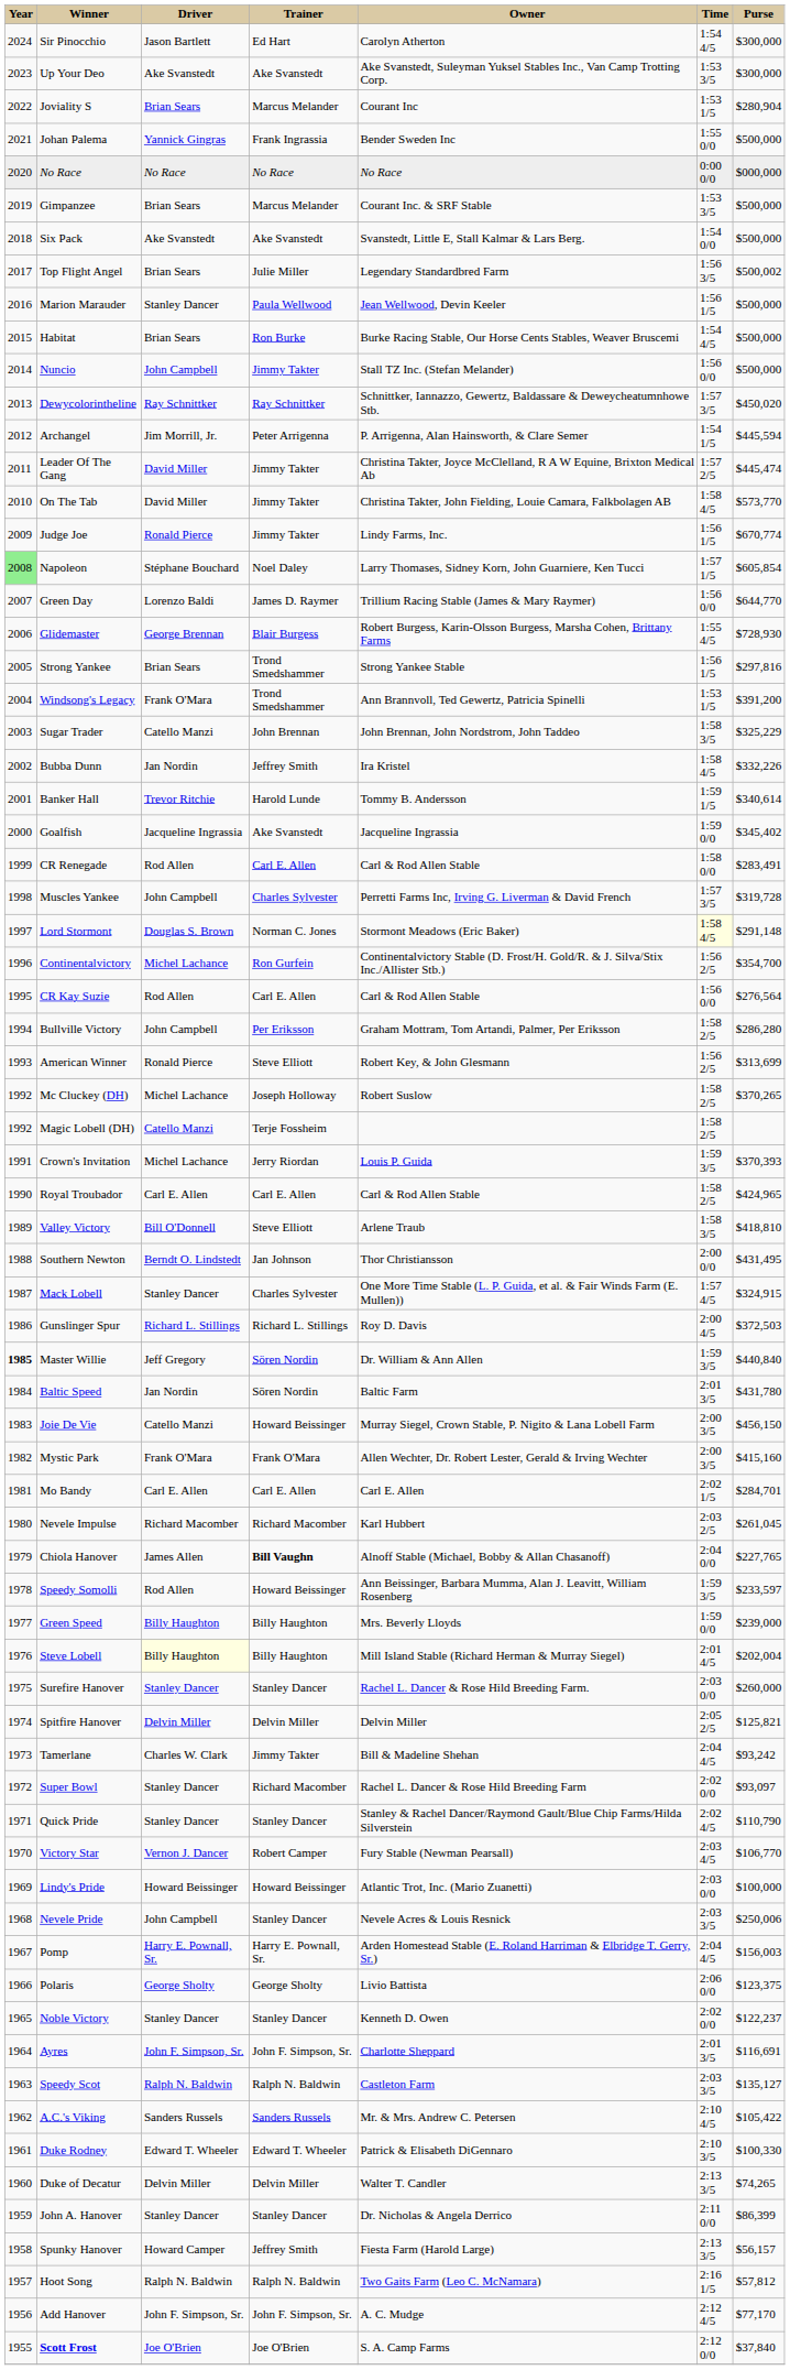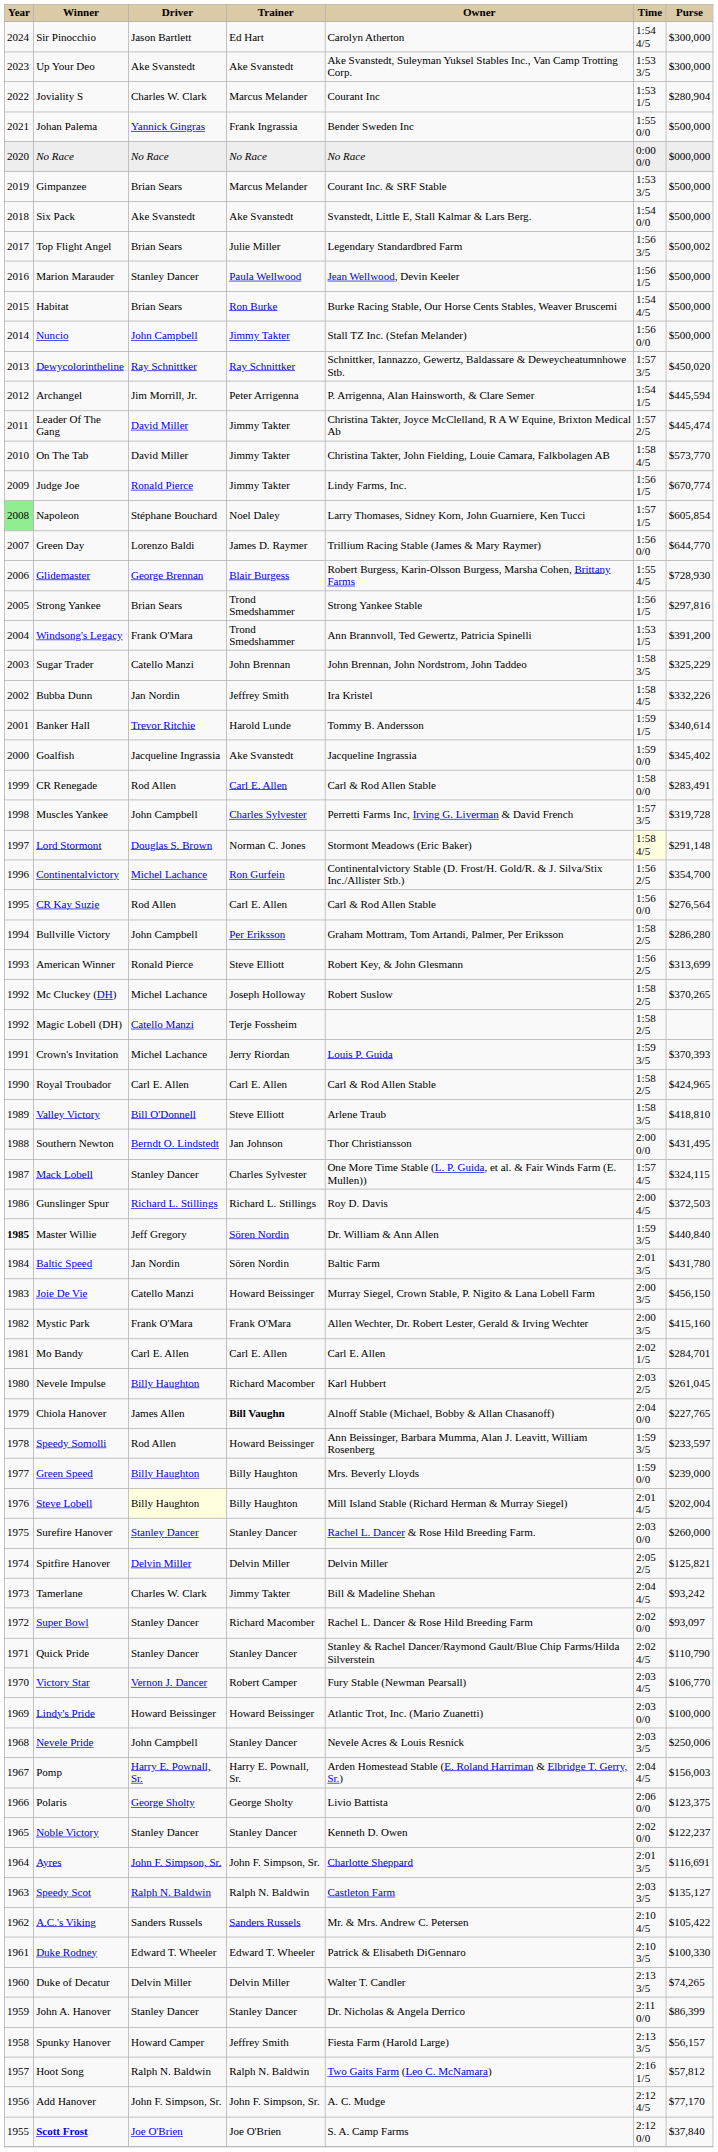 <table class="wikitable sortable">
 <tr>
 <th style="background-color:#DACAA5; width:35px">Year<br></th>
 <th style="background-color:#DACAA5; width:130px">Winner<br></th>
 <th style="background-color:#DACAA5; width:135px">Driver<br></th>
 <th style="background-color:#DACAA5; width:135px">Trainer<br></th>
 <th style="background-color:#DACAA5; width:440px">Owner<br></th>
 <th style="background-color:#DACAA5; width:40px">Time<br></th>
 <th style="background-color:#DACAA5; width:45px">Purse<br></th>
 </tr>
 <tr>
 <td>2024</td>
 <td>Sir Pinocchio</td>
 <td>Jason Bartlett</td>
 <td>Ed Hart</td>
 <td>Carolyn Atherton</td>
 <td>1:54 4/5</td>
 <td>$300,000</td>
 </tr>
 <tr>
 <td>2023</td>
 <td>Up Your Deo</td>
 <td>Ake Svanstedt</td>
 <td>Ake Svanstedt</td>
 <td>Ake Svanstedt, Suleyman Yuksel Stables Inc., Van Camp Trotting Corp.</td>
 <td>1:53 3/5</td>
 <td>$300,000</td>
 </tr>
 <tr>
 <td>2022</td>
 <td>Joviality S</td>
-<td><a href='#'>Brian Sears</a></td>
+<td>Charles W. Clark</td>
 <td>Marcus Melander</td>
 <td>Courant Inc</td>
 <td>1:53 1/5</td>
 <td>$280,904</td>
 </tr>
 <tr>
 <td>2021</td>
 <td>Johan Palema</td>
 <td><a href='#'>Yannick Gingras</a></td>
 <td>Frank Ingrassia</td>
 <td>Bender Sweden Inc</td>
 <td>1:55 0/0</td>
 <td>$500,000</td>
 </tr>
 <tr bgcolor="#eeeeee">
 <td>2020</td>
 <td><em>No Race</em></td>
 <td><em>No Race</em></td>
 <td><em>No Race</em></td>
 <td><em>No Race</em></td>
 <td>0:00 0/0</td>
 <td>$000,000</td>
 </tr>
 <tr>
 <td>2019</td>
 <td>Gimpanzee</td>
 <td>Brian Sears</td>
 <td>Marcus Melander</td>
 <td>Courant Inc. & SRF Stable</td>
 <td>1:53 3/5</td>
 <td>$500,000</td>
 </tr>
 <tr>
 <td>2018</td>
 <td>Six Pack</td>
 <td>Ake Svanstedt</td>
 <td>Ake Svanstedt</td>
 <td>Svanstedt, Little E, Stall Kalmar & Lars Berg.</td>
 <td>1:54 0/0</td>
 <td>$500,000</td>
 </tr>
 <tr>
 <td>2017</td>
 <td>Top Flight Angel</td>
 <td>Brian Sears</td>
 <td>Julie Miller</td>
 <td>Legendary Standardbred Farm</td>
 <td>1:56 3/5</td>
 <td>$500,002</td>
 </tr>
 <tr>
 <td>2016</td>
 <td>Marion Marauder</td>
 <td>Stanley Dancer</td>
 <td><a href='#'>Paula Wellwood</a></td>
 <td><a href='#'>Jean Wellwood</a>, Devin Keeler</td>
 <td>1:56 1/5</td>
 <td>$500,000</td>
 </tr>
 <tr>
 <td>2015</td>
 <td>Habitat</td>
 <td>Brian Sears</td>
 <td><a href='#'>Ron Burke</a></td>
 <td>Burke Racing Stable, Our Horse Cents Stables, Weaver Bruscemi</td>
 <td>1:54 4/5</td>
 <td>$500,000</td>
 </tr>
 <tr>
 <td>2014</td>
 <td><a href='#'>Nuncio</a></td>
 <td><a href='#'>John Campbell</a></td>
 <td><a href='#'>Jimmy Takter</a></td>
 <td>Stall TZ Inc. (Stefan Melander)</td>
 <td>1:56 0/0</td>
 <td>$500,000</td>
 </tr>
 <tr>
 <td>2013</td>
 <td><a href='#'>Dewycolorintheline</a></td>
 <td><a href='#'>Ray Schnittker</a></td>
 <td><a href='#'>Ray Schnittker</a></td>
 <td>Schnittker, Iannazzo, Gewertz, Baldassare & Deweycheatumnhowe Stb.</td>
 <td>1:57 3/5</td>
 <td>$450,020</td>
 </tr>
 <tr>
 <td>2012</td>
 <td>Archangel</td>
 <td>Jim Morrill, Jr.</td>
 <td>Peter Arrigenna</td>
 <td>P. Arrigenna, Alan Hainsworth, & Clare Semer</td>
 <td>1:54 1/5</td>
 <td>$445,594</td>
 </tr>
 <tr>
 <td>2011</td>
 <td>Leader Of The Gang</td>
 <td><a href='#'>David Miller</a></td>
 <td>Jimmy Takter</td>
 <td>Christina Takter, Joyce McClelland, R A W Equine, Brixton Medical Ab</td>
 <td>1:57 2/5</td>
 <td>$445,474</td>
 </tr>
 <tr>
 <td>2010</td>
 <td>On The Tab</td>
 <td>David Miller</td>
 <td>Jimmy Takter</td>
 <td>Christina Takter, John Fielding, Louie Camara, Falkbolagen AB</td>
 <td>1:58 4/5</td>
 <td>$573,770</td>
 </tr>
 <tr>
 <td>2009</td>
 <td>Judge Joe</td>
 <td><a href='#'>Ronald Pierce</a></td>
 <td>Jimmy Takter</td>
 <td>Lindy Farms, Inc.</td>
 <td>1:56 1/5</td>
 <td>$670,774</td>
 </tr>
 <tr>
 <td style="background: lightgreen;">2008</td>
 <td>Napoleon</td>
 <td>Stéphane Bouchard</td>
 <td>Noel Daley</td>
 <td>Larry Thomases, Sidney Korn, John Guarniere, Ken Tucci</td>
 <td>1:57 1/5</td>
 <td>$605,854</td>
 </tr>
 <tr>
 <td>2007</td>
 <td>Green Day</td>
 <td>Lorenzo Baldi</td>
 <td>James D. Raymer</td>
 <td>Trillium Racing Stable (James & Mary Raymer)</td>
 <td>1:56 0/0</td>
 <td>$644,770</td>
 </tr>
 <tr>
 <td>2006</td>
 <td><a href='#'>Glidemaster</a></td>
 <td><a href='#'>George Brennan</a></td>
 <td><a href='#'>Blair Burgess</a></td>
 <td>Robert Burgess, Karin-Olsson Burgess, Marsha Cohen, <a href='#'>Brittany Farms</a></td>
 <td>1:55 4/5</td>
 <td>$728,930</td>
 </tr>
 <tr>
 <td>2005</td>
 <td>Strong Yankee</td>
 <td>Brian Sears</td>
 <td>Trond Smedshammer</td>
 <td>Strong Yankee Stable</td>
 <td>1:56 1/5</td>
 <td>$297,816</td>
 </tr>
 <tr>
 <td>2004</td>
 <td><a href='#'>Windsong's Legacy</a></td>
 <td>Frank O'Mara</td>
 <td>Trond Smedshammer</td>
 <td>Ann Brannvoll, Ted Gewertz, Patricia Spinelli</td>
 <td>1:53 1/5</td>
 <td>$391,200</td>
 </tr>
 <tr>
 <td>2003</td>
 <td>Sugar Trader</td>
 <td>Catello Manzi</td>
 <td>John Brennan</td>
 <td>John Brennan, John Nordstrom, John Taddeo</td>
 <td>1:58 3/5</td>
 <td>$325,229</td>
 </tr>
 <tr>
 <td>2002</td>
 <td>Bubba Dunn</td>
 <td>Jan Nordin</td>
 <td>Jeffrey Smith</td>
 <td>Ira Kristel</td>
 <td>1:58 4/5</td>
 <td>$332,226</td>
 </tr>
 <tr>
 <td>2001</td>
 <td>Banker Hall</td>
 <td><a href='#'>Trevor Ritchie</a></td>
 <td>Harold Lunde</td>
 <td>Tommy B. Andersson</td>
 <td>1:59 1/5</td>
 <td>$340,614</td>
 </tr>
 <tr>
 <td>2000</td>
 <td>Goalfish</td>
 <td>Jacqueline Ingrassia</td>
 <td>Ake Svanstedt</td>
 <td>Jacqueline Ingrassia</td>
 <td>1:59 0/0</td>
 <td>$345,402</td>
 </tr>
 <tr>
 <td>1999</td>
 <td>CR Renegade</td>
 <td>Rod Allen</td>
 <td><a href='#'>Carl E. Allen</a></td>
 <td>Carl & Rod Allen Stable</td>
 <td>1:58 0/0</td>
 <td>$283,491</td>
 </tr>
 <tr>
 <td>1998</td>
 <td>Muscles Yankee</td>
 <td>John Campbell</td>
 <td><a href='#'>Charles Sylvester</a></td>
 <td>Perretti Farms Inc, <a href='#'>Irving G. Liverman</a> & David French</td>
 <td>1:57 3/5</td>
 <td>$319,728</td>
 </tr>
 <tr>
 <td>1997</td>
 <td><a href='#'>Lord Stormont</a></td>
 <td><a href='#'>Douglas S. Brown</a></td>
 <td>Norman C. Jones</td>
 <td>Stormont Meadows (Eric Baker)</td>
 <td style="background: lightyellow;">1:58 4/5</td>
 <td>$291,148</td>
 </tr>
 <tr>
 <td>1996</td>
 <td><a href='#'>Continentalvictory</a></td>
 <td><a href='#'>Michel Lachance</a></td>
 <td><a href='#'>Ron Gurfein</a></td>
 <td>Continentalvictory Stable (D. Frost/H. Gold/R. & J. Silva/Stix Inc./Allister Stb.)</td>
 <td>1:56 2/5</td>
 <td>$354,700</td>
 </tr>
 <tr>
 <td>1995</td>
 <td><a href='#'>CR Kay Suzie</a></td>
 <td>Rod Allen</td>
 <td>Carl E. Allen</td>
 <td>Carl & Rod Allen Stable</td>
 <td>1:56 0/0</td>
 <td>$276,564</td>
 </tr>
 <tr>
 <td>1994</td>
 <td>Bullville Victory</td>
 <td>John Campbell</td>
 <td><a href='#'>Per Eriksson</a></td>
 <td>Graham Mottram, Tom Artandi, Palmer, Per Eriksson</td>
 <td>1:58 2/5</td>
 <td>$286,280</td>
 </tr>
 <tr>
 <td>1993</td>
 <td>American Winner</td>
 <td>Ronald Pierce</td>
 <td>Steve Elliott</td>
 <td>Robert Key, & John Glesmann</td>
 <td>1:56 2/5</td>
 <td>$313,699</td>
 </tr>
 <tr>
 <td>1992</td>
 <td>Mc Cluckey (<a href='#'>DH</a>)</td>
 <td>Michel Lachance</td>
 <td>Joseph Holloway</td>
 <td>Robert Suslow</td>
 <td>1:58 2/5</td>
 <td>$370,265</td>
 </tr>
 <tr>
 <td>1992</td>
 <td>Magic Lobell (DH)</td>
 <td><a href='#'>Catello Manzi</a></td>
 <td>Terje Fossheim</td>
 <td></td>
 <td>1:58 2/5</td>
 <td></td>
 </tr>
 <tr>
 <td>1991</td>
 <td>Crown's Invitation</td>
 <td>Michel Lachance</td>
 <td>Jerry Riordan</td>
 <td><a href='#'>Louis P. Guida</a></td>
 <td>1:59 3/5</td>
 <td>$370,393</td>
 </tr>
 <tr>
 <td>1990</td>
 <td>Royal Troubador</td>
 <td>Carl E. Allen</td>
 <td>Carl E. Allen</td>
 <td>Carl & Rod Allen Stable</td>
 <td>1:58 2/5</td>
 <td>$424,965</td>
 </tr>
 <tr>
 <td>1989</td>
 <td><a href='#'>Valley Victory</a></td>
 <td><a href='#'>Bill O'Donnell</a></td>
 <td>Steve Elliott</td>
 <td>Arlene Traub</td>
 <td>1:58 3/5</td>
 <td>$418,810</td>
 </tr>
 <tr>
 <td>1988</td>
 <td>Southern Newton</td>
 <td><a href='#'>Berndt O. Lindstedt</a></td>
 <td>Jan Johnson</td>
 <td>Thor Christiansson</td>
 <td>2:00 0/0</td>
 <td>$431,495</td>
 </tr>
 <tr>
 <td>1987</td>
 <td><a href='#'>Mack Lobell</a></td>
 <td>Stanley Dancer</td>
 <td>Charles Sylvester</td>
 <td>One More Time Stable (<a href='#'>L. P. Guida</a>, et al. & Fair Winds Farm (E. Mullen))</td>
 <td>1:57 4/5</td>
-<td>$324,915</td>
+<td>$324,115</td>
 </tr>
 <tr>
 <td>1986</td>
 <td>Gunslinger Spur</td>
 <td><a href='#'>Richard L. Stillings</a></td>
 <td>Richard L. Stillings</td>
 <td>Roy D. Davis</td>
 <td>2:00 4/5</td>
 <td>$372,503</td>
 </tr>
 <tr>
 <td><strong>1985</strong></td>
 <td>Master Willie</td>
 <td>Jeff Gregory</td>
 <td><a href='#'>Sören Nordin</a></td>
 <td>Dr. William & Ann Allen</td>
 <td>1:59 3/5</td>
 <td>$440,840</td>
 </tr>
 <tr>
 <td>1984</td>
 <td><a href='#'>Baltic Speed</a></td>
 <td>Jan Nordin</td>
 <td>Sören Nordin</td>
 <td>Baltic Farm</td>
 <td>2:01 3/5</td>
 <td>$431,780</td>
 </tr>
 <tr>
 <td>1983</td>
 <td><a href='#'>Joie De Vie</a></td>
 <td>Catello Manzi</td>
 <td>Howard Beissinger</td>
 <td>Murray Siegel, Crown Stable, P. Nigito & Lana Lobell Farm</td>
 <td>2:00 3/5</td>
 <td>$456,150</td>
 </tr>
 <tr>
 <td>1982</td>
 <td>Mystic Park</td>
 <td>Frank O'Mara</td>
 <td>Frank O'Mara</td>
 <td>Allen Wechter, Dr. Robert Lester, Gerald & Irving Wechter</td>
 <td>2:00 3/5</td>
 <td>$415,160</td>
 </tr>
 <tr>
 <td>1981</td>
 <td>Mo Bandy</td>
 <td>Carl E. Allen</td>
 <td>Carl E. Allen</td>
 <td>Carl E. Allen</td>
 <td>2:02 1/5</td>
 <td>$284,701</td>
 </tr>
 <tr>
 <td>1980</td>
 <td>Nevele Impulse</td>
-<td>Richard Macomber</td>
+<td><a href='#'>Billy Haughton</a></td>
 <td>Richard Macomber</td>
 <td>Karl Hubbert</td>
 <td>2:03 2/5</td>
 <td>$261,045</td>
 </tr>
 <tr>
 <td>1979</td>
 <td>Chiola Hanover</td>
 <td>James Allen</td>
 <td><strong>Bill Vaughn</strong></td>
 <td>Alnoff Stable (Michael, Bobby & Allan Chasanoff)</td>
 <td>2:04 0/0</td>
 <td>$227,765</td>
 </tr>
 <tr>
 <td>1978</td>
 <td><a href='#'>Speedy Somolli</a></td>
 <td>Rod Allen</td>
 <td>Howard Beissinger</td>
 <td>Ann Beissinger, Barbara Mumma, Alan J. Leavitt, William Rosenberg</td>
 <td>1:59 3/5</td>
 <td>$233,597</td>
 </tr>
 <tr>
 <td>1977</td>
 <td><a href='#'>Green Speed</a></td>
 <td><a href='#'>Billy Haughton</a></td>
 <td>Billy Haughton</td>
 <td>Mrs. Beverly Lloyds</td>
 <td>1:59 0/0</td>
 <td>$239,000</td>
 </tr>
 <tr>
 <td>1976</td>
 <td><a href='#'>Steve Lobell</a></td>
 <td style="background: lightyellow;">Billy Haughton</td>
 <td>Billy Haughton</td>
 <td>Mill Island Stable (Richard Herman & Murray Siegel)</td>
 <td>2:01 4/5</td>
 <td>$202,004</td>
 </tr>
 <tr>
 <td>1975</td>
 <td>Surefire Hanover</td>
 <td><a href='#'>Stanley Dancer</a></td>
 <td>Stanley Dancer</td>
 <td><a href='#'>Rachel L. Dancer</a> & Rose Hild Breeding Farm.</td>
 <td>2:03 0/0</td>
 <td>$260,000</td>
 </tr>
 <tr>
 <td>1974</td>
 <td>Spitfire Hanover</td>
 <td><a href='#'>Delvin Miller</a></td>
 <td>Delvin Miller</td>
 <td>Delvin Miller</td>
 <td>2:05 2/5</td>
 <td>$125,821</td>
 </tr>
 <tr>
 <td>1973</td>
 <td>Tamerlane</td>
 <td>Charles W. Clark</td>
 <td>Jimmy Takter</td>
 <td>Bill & Madeline Shehan</td>
 <td>2:04 4/5</td>
 <td>$93,242</td>
 </tr>
 <tr>
 <td>1972</td>
 <td><a href='#'>Super Bowl</a></td>
 <td>Stanley Dancer</td>
 <td>Richard Macomber</td>
 <td>Rachel L. Dancer & Rose Hild Breeding Farm</td>
 <td>2:02 0/0</td>
 <td>$93,097</td>
 </tr>
 <tr>
 <td>1971</td>
 <td>Quick Pride</td>
 <td>Stanley Dancer</td>
 <td>Stanley Dancer</td>
 <td>Stanley & Rachel Dancer/Raymond Gault/Blue Chip Farms/Hilda Silverstein</td>
 <td>2:02 4/5</td>
 <td>$110,790</td>
 </tr>
 <tr>
 <td>1970</td>
 <td><a href='#'>Victory Star</a></td>
 <td><a href='#'>Vernon J. Dancer</a></td>
 <td>Robert Camper</td>
 <td>Fury Stable (Newman Pearsall)</td>
 <td>2:03 4/5</td>
 <td>$106,770</td>
 </tr>
 <tr>
 <td>1969</td>
 <td><a href='#'>Lindy's Pride</a></td>
 <td>Howard Beissinger</td>
 <td>Howard Beissinger</td>
 <td>Atlantic Trot, Inc. (Mario Zuanetti)</td>
 <td>2:03 0/0</td>
 <td>$100,000</td>
 </tr>
 <tr>
 <td>1968</td>
 <td><a href='#'>Nevele Pride</a></td>
 <td>John Campbell</td>
 <td>Stanley Dancer</td>
 <td>Nevele Acres & Louis Resnick</td>
 <td>2:03 3/5</td>
 <td>$250,006</td>
 </tr>
 <tr>
 <td>1967</td>
 <td>Pomp</td>
 <td><a href='#'>Harry E. Pownall, Sr.</a></td>
 <td>Harry E. Pownall, Sr.</td>
 <td>Arden Homestead Stable (<a href='#'>E. Roland Harriman</a> & <a href='#'>Elbridge T. Gerry, Sr.</a>)</td>
 <td>2:04 4/5</td>
 <td>$156,003</td>
 </tr>
 <tr>
 <td>1966</td>
 <td>Polaris</td>
 <td><a href='#'>George Sholty</a></td>
 <td>George Sholty</td>
 <td>Livio Battista</td>
 <td>2:06 0/0</td>
 <td>$123,375</td>
 </tr>
 <tr>
 <td>1965</td>
 <td><a href='#'>Noble Victory</a></td>
 <td>Stanley Dancer</td>
 <td>Stanley Dancer</td>
 <td>Kenneth D. Owen</td>
 <td>2:02 0/0</td>
 <td>$122,237</td>
 </tr>
 <tr>
 <td>1964</td>
 <td><a href='#'>Ayres</a></td>
 <td><a href='#'>John F. Simpson, Sr.</a></td>
 <td>John F. Simpson, Sr.</td>
 <td><a href='#'>Charlotte Sheppard</a></td>
 <td>2:01 3/5</td>
 <td>$116,691</td>
 </tr>
 <tr>
 <td>1963</td>
 <td><a href='#'>Speedy Scot</a></td>
 <td><a href='#'>Ralph N. Baldwin</a></td>
 <td>Ralph N. Baldwin</td>
 <td><a href='#'>Castleton Farm</a></td>
 <td>2:03 3/5</td>
 <td>$135,127</td>
 </tr>
 <tr>
 <td>1962</td>
 <td><a href='#'>A.C.'s Viking</a></td>
 <td>Sanders Russels</td>
 <td><a href='#'>Sanders Russels</a></td>
 <td>Mr. & Mrs. Andrew C. Petersen</td>
 <td>2:10 4/5</td>
 <td>$105,422</td>
 </tr>
 <tr>
 <td>1961</td>
 <td><a href='#'>Duke Rodney</a></td>
 <td>Edward T. Wheeler</td>
 <td>Edward T. Wheeler</td>
 <td>Patrick & Elisabeth DiGennaro</td>
 <td>2:10 3/5</td>
 <td>$100,330</td>
 </tr>
 <tr>
 <td>1960</td>
 <td>Duke of Decatur</td>
 <td>Delvin Miller</td>
 <td>Delvin Miller</td>
 <td>Walter T. Candler</td>
 <td>2:13 3/5</td>
 <td>$74,265</td>
 </tr>
 <tr>
 <td>1959</td>
 <td>John A. Hanover</td>
 <td>Stanley Dancer</td>
 <td>Stanley Dancer</td>
 <td>Dr. Nicholas & Angela Derrico</td>
 <td>2:11 0/0</td>
 <td>$86,399</td>
 </tr>
 <tr>
 <td>1958</td>
 <td>Spunky Hanover</td>
 <td>Howard Camper</td>
 <td>Jeffrey Smith</td>
 <td>Fiesta Farm (Harold Large)</td>
 <td>2:13 3/5</td>
 <td>$56,157</td>
 </tr>
 <tr>
 <td>1957</td>
 <td>Hoot Song</td>
 <td>Ralph N. Baldwin</td>
 <td>Ralph N. Baldwin</td>
 <td><a href='#'>Two Gaits Farm</a> (<a href='#'>Leo C. McNamara</a>)</td>
 <td>2:16 1/5</td>
 <td>$57,812</td>
 </tr>
 <tr>
 <td>1956</td>
 <td>Add Hanover</td>
 <td>John F. Simpson, Sr.</td>
 <td>John F. Simpson, Sr.</td>
 <td>A. C. Mudge</td>
 <td>2:12 4/5</td>
 <td>$77,170</td>
 </tr>
 <tr>
 <td>1955</td>
 <td><strong><a href='#'>Scott Frost</a></strong></td>
 <td><a href='#'>Joe O'Brien</a></td>
 <td>Joe O'Brien</td>
 <td>S. A. Camp Farms</td>
 <td>2:12 0/0</td>
 <td>$37,840</td>
 </tr>
 <tr>
 </tr>
 </table>
